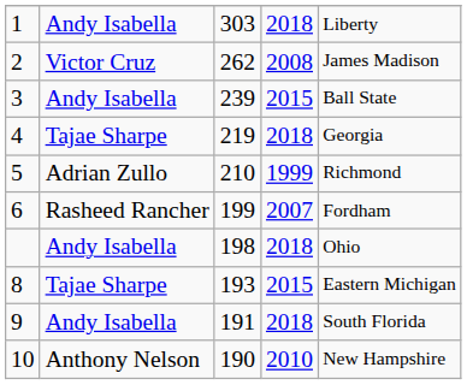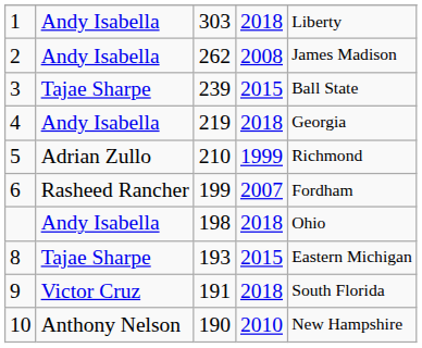 <table class="wikitable">
 <tr>
 </tr>
 <tr>
 <td>1</td>
 <td><a href='#'>Andy Isabella</a></td>
 <td>303</td>
 <td><a href='#'>2018</a></td>
 <td style="font-size:80%;">Liberty</td>
 </tr>
 <tr>
 <td>2</td>
-<td><a href='#'>Victor Cruz</a></td>
+<td><a href='#'>Andy Isabella</a></td>
 <td>262</td>
 <td><a href='#'>2008</a></td>
 <td style="font-size:80%;">James Madison</td>
 </tr>
 <tr>
 <td>3</td>
-<td><a href='#'>Andy Isabella</a></td>
+<td><a href='#'>Tajae Sharpe</a></td>
 <td>239</td>
 <td><a href='#'>2015</a></td>
 <td style="font-size:80%;">Ball State</td>
 </tr>
 <tr>
 <td>4</td>
-<td><a href='#'>Tajae Sharpe</a></td>
+<td><a href='#'>Andy Isabella</a></td>
 <td>219</td>
 <td><a href='#'>2018</a></td>
 <td style="font-size:80%;">Georgia</td>
 </tr>
 <tr>
 <td>5</td>
 <td>Adrian Zullo</td>
 <td>210</td>
 <td><a href='#'>1999</a></td>
 <td style="font-size:80%;">Richmond</td>
 </tr>
 <tr>
 <td>6</td>
 <td>Rasheed Rancher</td>
 <td>199</td>
 <td><a href='#'>2007</a></td>
 <td style="font-size:80%;">Fordham</td>
 </tr>
 <tr>
 <td></td>
 <td><a href='#'>Andy Isabella</a></td>
 <td>198</td>
 <td><a href='#'>2018</a></td>
 <td style="font-size:80%;">Ohio</td>
 </tr>
 <tr>
 <td>8</td>
 <td><a href='#'>Tajae Sharpe</a></td>
 <td>193</td>
 <td><a href='#'>2015</a></td>
 <td style="font-size:80%;">Eastern Michigan</td>
 </tr>
 <tr>
 <td>9</td>
-<td><a href='#'>Andy Isabella</a></td>
+<td><a href='#'>Victor Cruz</a></td>
 <td>191</td>
 <td><a href='#'>2018</a></td>
 <td style="font-size:80%;">South Florida</td>
 </tr>
 <tr>
 <td>10</td>
 <td>Anthony Nelson</td>
 <td>190</td>
 <td><a href='#'>2010</a></td>
 <td style="font-size:80%;">New Hampshire</td>
 </tr>
 </table>
